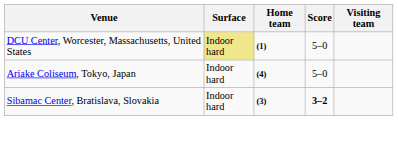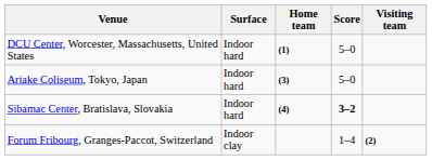 <table class=wikitable style="border:1px solid #AAAAAA;">
 <tr>
 <th>Venue</th>
 <th>Surface</th>
 <th>Home team</th>
 <th>Score</th>
 <th>Visiting team</th>
 </tr>
 <tr>
 <td><a href='#'>DCU Center</a>, Worcester, Massachusetts, United States</td>
-<td style="background: khaki;">Indoor hard</td>
+<td>Indoor hard</td>
 <td><strong> <small>(1)</small></strong></td>
 <td align=center>5–0</td>
 <td></td>
 </tr>
 <tr>
 <td><a href='#'>Ariake Coliseum</a>, Tokyo, Japan</td>
 <td>Indoor hard</td>
-<td><strong> <small>(4)</small></strong></td>
+<td><strong> <small>(3)</small></strong></td>
 <td align=center>5–0</td>
 <td></td>
 </tr>
 <tr>
 <td><a href='#'>Sibamac Center</a>, Bratislava, Slovakia</td>
 <td>Indoor hard</td>
-<td><strong> <small>(3)</small></strong></td>
+<td><strong> <small>(4)</small></strong></td>
 <td align=center><strong>3–2</strong></td>
 <td></td>
 </tr>
+<tr>
+<td><a href='#'>Forum Fribourg</a>, Granges-Paccot, Switzerland</td>
+<td>Indoor clay</td>
+<td></td>
+<td align=center>1–4</td>
+<td><strong> <small>(2)</small></strong></td>
+</tr>
 </table>
